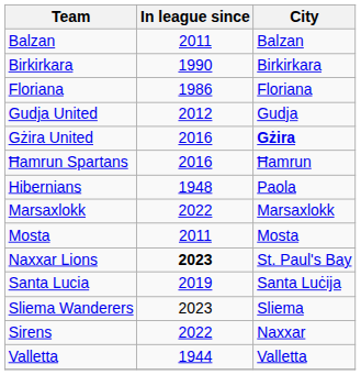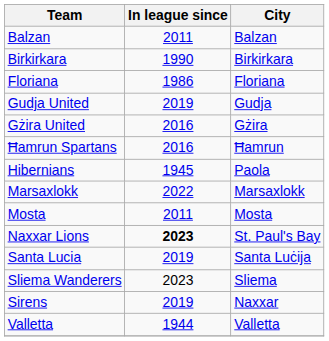 <table class="wikitable sortable">
 <tr>
 <th>Team</th>
 <th>In league since</th>
 <th>City</th>
 </tr>
 <tr>
 <td><a href='#'>Balzan</a></td>
 <td align="center"><a href='#'>2011</a></td>
 <td><a href='#'>Balzan</a></td>
 </tr>
 <tr>
 <td><a href='#'>Birkirkara</a></td>
 <td align="center"><a href='#'>1990</a></td>
 <td><a href='#'>Birkirkara</a></td>
 </tr>
 <tr>
 <td><a href='#'>Floriana</a></td>
 <td align="center"><a href='#'>1986</a></td>
 <td><a href='#'>Floriana</a></td>
 </tr>
 <tr>
 <td><a href='#'>Gudja United</a></td>
-<td align="center"><a href='#'>2012</a></td>
+<td align="center"><a href='#'>2019</a></td>
 <td><a href='#'>Gudja</a></td>
 </tr>
 <tr>
 <td><a href='#'>Gżira United</a></td>
 <td align="center"><a href='#'>2016</a></td>
-<td><strong><a href='#'>Gżira</a></strong></td>
+<td><a href='#'>Gżira</a></td>
 </tr>
 <tr>
 <td><a href='#'>Ħamrun Spartans</a></td>
 <td align="center"><a href='#'>2016</a></td>
 <td><a href='#'>Ħamrun</a></td>
 </tr>
 <tr>
 <td><a href='#'>Hibernians</a></td>
-<td align="center"><a href='#'>1948</a></td>
+<td align="center"><a href='#'>1945</a></td>
 <td><a href='#'>Paola</a></td>
 </tr>
 <tr>
 <td><a href='#'>Marsaxlokk</a></td>
 <td align="center"><a href='#'>2022</a></td>
 <td><a href='#'>Marsaxlokk</a></td>
 </tr>
 <tr>
 <td><a href='#'>Mosta</a></td>
 <td align="center"><a href='#'>2011</a></td>
 <td><a href='#'>Mosta</a></td>
 </tr>
 <tr>
 <td><a href='#'>Naxxar Lions</a></td>
 <td align="center"><strong>2023</strong></td>
 <td><a href='#'>St. Paul's Bay</a></td>
 </tr>
 <tr>
 <td><a href='#'>Santa Lucia</a></td>
 <td align="center"><a href='#'>2019</a></td>
 <td><a href='#'>Santa Luċija</a></td>
 </tr>
 <tr>
 <td><a href='#'>Sliema Wanderers</a></td>
 <td align="center">2023</td>
 <td><a href='#'>Sliema</a></td>
 </tr>
 <tr>
 <td><a href='#'>Sirens</a></td>
-<td align="center"><a href='#'>2022</a></td>
+<td align="center"><a href='#'>2019</a></td>
 <td><a href='#'>Naxxar</a></td>
 </tr>
 <tr>
 <td><a href='#'>Valletta</a></td>
 <td align="center"><a href='#'>1944</a></td>
 <td><a href='#'>Valletta</a></td>
 </tr>
 <tr>
 </tr>
 </table>
